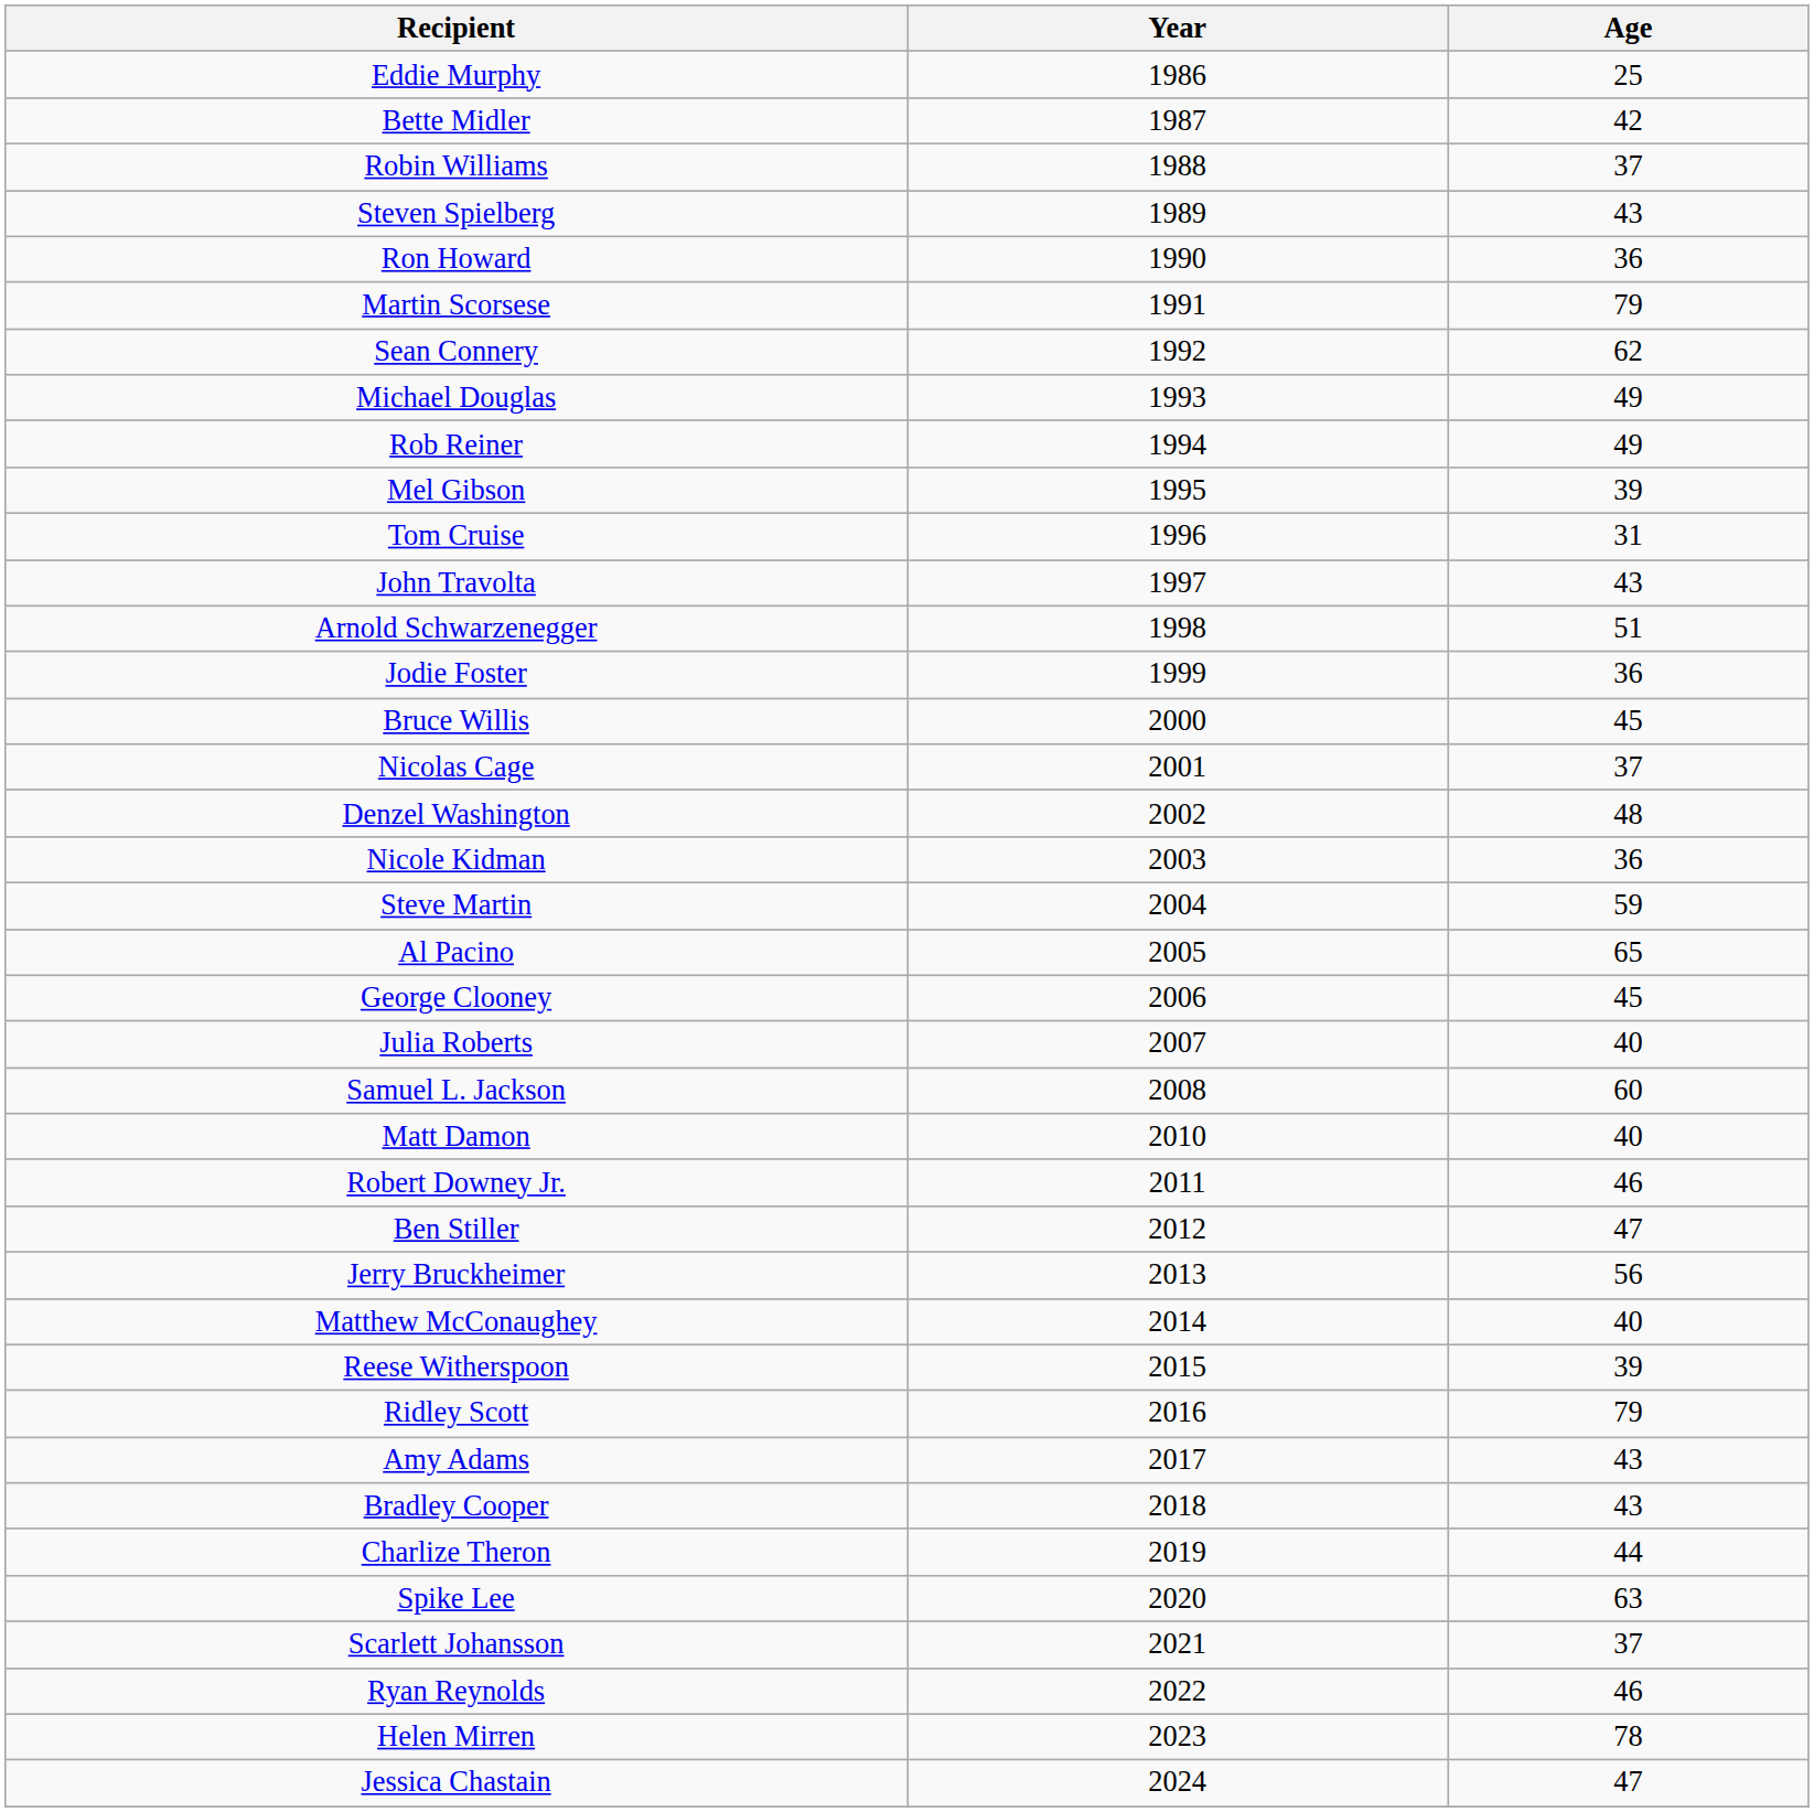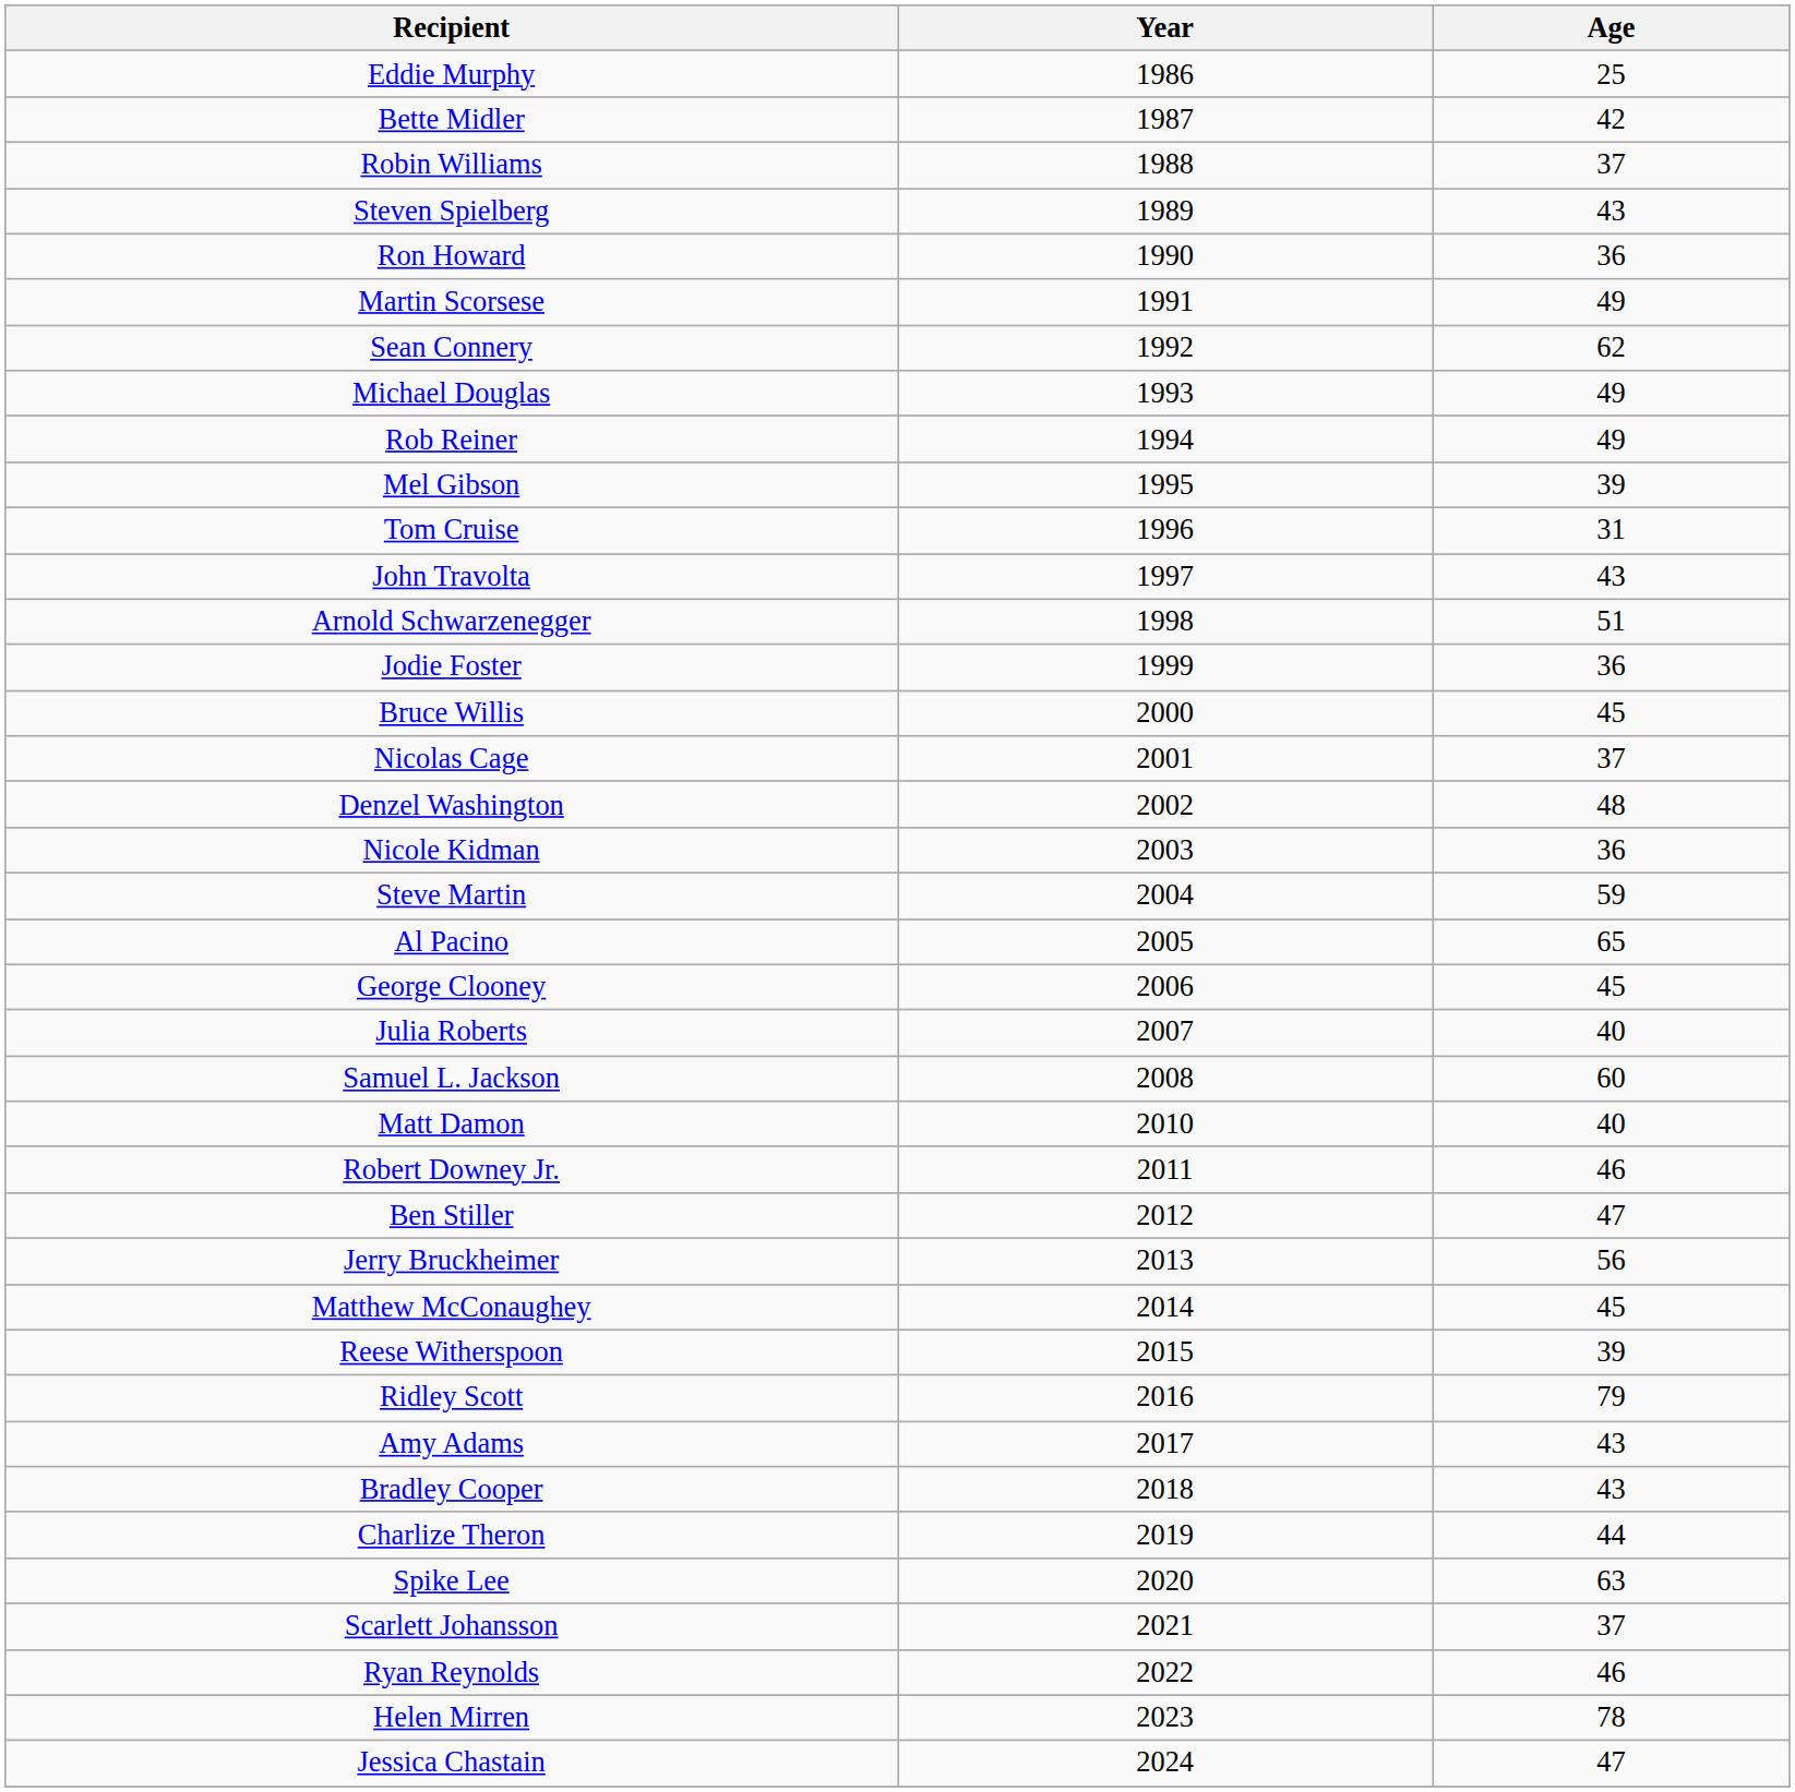 <table class="wikitable" style="width:50%;text-align:center;">
 <tr>
 <th width=50%>Recipient</th>
 <th style="width:30%;">Year</th>
 <th width=20%>Age</th>
 </tr>
 <tr>
 <td><a href='#'>Eddie Murphy</a></td>
 <td>1986</td>
 <td>25</td>
 </tr>
 <tr>
 <td><a href='#'>Bette Midler</a></td>
 <td>1987</td>
 <td>42</td>
 </tr>
 <tr>
 <td><a href='#'>Robin Williams</a></td>
 <td>1988</td>
 <td>37</td>
 </tr>
 <tr>
 <td><a href='#'>Steven Spielberg</a></td>
 <td>1989</td>
 <td>43</td>
 </tr>
 <tr>
 <td><a href='#'>Ron Howard</a></td>
 <td>1990</td>
 <td>36</td>
 </tr>
 <tr>
 <td><a href='#'>Martin Scorsese</a></td>
 <td>1991</td>
-<td>79</td>
+<td>49</td>
 </tr>
 <tr>
 <td><a href='#'>Sean Connery</a></td>
 <td>1992</td>
 <td>62</td>
 </tr>
 <tr>
 <td><a href='#'>Michael Douglas</a></td>
 <td>1993</td>
 <td>49</td>
 </tr>
 <tr>
 <td><a href='#'>Rob Reiner</a></td>
 <td>1994</td>
 <td>49</td>
 </tr>
 <tr>
 <td><a href='#'>Mel Gibson</a></td>
 <td>1995</td>
 <td>39</td>
 </tr>
 <tr>
 <td><a href='#'>Tom Cruise</a></td>
 <td>1996</td>
 <td>31</td>
 </tr>
 <tr>
 <td><a href='#'>John Travolta</a></td>
 <td>1997</td>
 <td>43</td>
 </tr>
 <tr>
 <td><a href='#'>Arnold Schwarzenegger</a></td>
 <td>1998</td>
 <td>51</td>
 </tr>
 <tr>
 <td><a href='#'>Jodie Foster</a></td>
 <td>1999</td>
 <td>36</td>
 </tr>
 <tr>
 <td><a href='#'>Bruce Willis</a></td>
 <td>2000</td>
 <td>45</td>
 </tr>
 <tr>
 <td><a href='#'>Nicolas Cage</a></td>
 <td>2001</td>
 <td>37</td>
 </tr>
 <tr>
 <td><a href='#'>Denzel Washington</a></td>
 <td>2002</td>
 <td>48</td>
 </tr>
 <tr>
 <td><a href='#'>Nicole Kidman</a></td>
 <td>2003</td>
 <td>36</td>
 </tr>
 <tr>
 <td><a href='#'>Steve Martin</a></td>
 <td>2004</td>
 <td>59</td>
 </tr>
 <tr>
 <td><a href='#'>Al Pacino</a></td>
 <td>2005</td>
 <td>65</td>
 </tr>
 <tr>
 <td><a href='#'>George Clooney</a></td>
 <td>2006</td>
 <td>45</td>
 </tr>
 <tr>
 <td><a href='#'>Julia Roberts</a></td>
 <td>2007</td>
 <td>40</td>
 </tr>
 <tr>
 <td><a href='#'>Samuel L. Jackson</a></td>
 <td>2008</td>
 <td>60</td>
 </tr>
 <tr>
 <td><a href='#'>Matt Damon</a></td>
 <td>2010</td>
 <td>40</td>
 </tr>
 <tr>
 <td><a href='#'>Robert Downey Jr.</a></td>
 <td>2011</td>
 <td>46</td>
 </tr>
 <tr>
 <td><a href='#'>Ben Stiller</a></td>
 <td>2012</td>
 <td>47</td>
 </tr>
 <tr>
 <td><a href='#'>Jerry Bruckheimer</a></td>
 <td>2013</td>
 <td>56</td>
 </tr>
 <tr>
 <td><a href='#'>Matthew McConaughey</a></td>
 <td>2014</td>
-<td>40</td>
+<td>45</td>
 </tr>
 <tr>
 <td><a href='#'>Reese Witherspoon</a></td>
 <td>2015</td>
 <td>39</td>
 </tr>
 <tr>
 <td><a href='#'>Ridley Scott</a></td>
 <td>2016</td>
 <td>79</td>
 </tr>
 <tr>
 <td><a href='#'>Amy Adams</a></td>
 <td>2017</td>
 <td>43</td>
 </tr>
 <tr>
 <td><a href='#'>Bradley Cooper</a></td>
 <td>2018</td>
 <td>43</td>
 </tr>
 <tr>
 <td><a href='#'>Charlize Theron</a></td>
 <td>2019</td>
 <td>44</td>
 </tr>
 <tr>
 <td><a href='#'>Spike Lee</a></td>
 <td>2020</td>
 <td>63</td>
 </tr>
 <tr>
 <td><a href='#'>Scarlett Johansson</a></td>
 <td>2021</td>
 <td>37</td>
 </tr>
 <tr>
 <td><a href='#'>Ryan Reynolds</a></td>
 <td>2022</td>
 <td>46</td>
 </tr>
 <tr>
 <td><a href='#'>Helen Mirren</a></td>
 <td>2023</td>
 <td>78</td>
 </tr>
 <tr>
 <td><a href='#'>Jessica Chastain</a></td>
 <td>2024</td>
 <td>47</td>
 </tr>
 <tr>
 </tr>
 </table>
